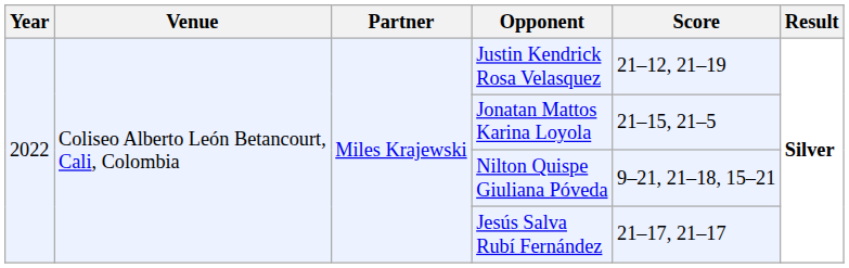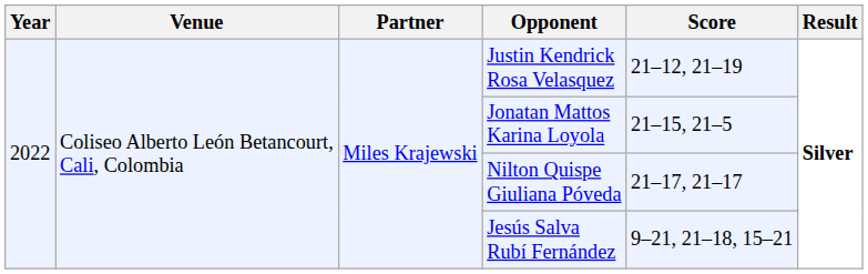 <table class="sortable wikitable" style="font-size: 90%;">
 <tr>
 <th>Year</th>
 <th>Venue</th>
 <th>Partner</th>
 <th>Opponent</th>
 <th>Score</th>
 <th>Result</th>
 </tr>
 <tr style="background:#ECF2FF">
 <td rowspan="4" align="center">2022</td>
 <td rowspan="4" align="left">Coliseo Alberto León Betancourt,<br><a href='#'>Cali</a>, Colombia</td>
 <td rowspan="4"> <a href='#'>Miles Krajewski</a></td>
 <td align="left"> <a href='#'>Justin Kendrick</a><br> <a href='#'>Rosa Velasquez</a></td>
 <td align="left">21–12, 21–19</td>
 <td rowspan="4" style="text-align:left; background:white"> <strong>Silver</strong></td>
 </tr>
 <tr style="background:#ECF2FF">
 <td align="left"> <a href='#'>Jonatan Mattos</a><br> <a href='#'>Karina Loyola</a></td>
 <td align="left">21–15, 21–5</td>
 </tr>
 <tr style="background:#ECF2FF">
 <td align="left"> <a href='#'>Nilton Quispe</a><br> <a href='#'>Giuliana Póveda</a></td>
-<td align="left">9–21, 21–18, 15–21</td>
+<td align="left">21–17, 21–17</td>
 </tr>
 <tr style="background:#ECF2FF">
 <td align="left"> <a href='#'>Jesús Salva</a><br> <a href='#'>Rubí Fernández</a></td>
-<td align="left">21–17, 21–17</td>
+<td align="left">9–21, 21–18, 15–21</td>
 </tr>
 </table>
